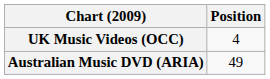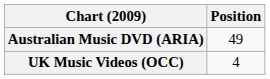 <table class="wikitable plainrowheaders" style="text-align:center">
 <tr>
 <th scope="col">Chart (2009)</th>
 <th scope="col">Position</th>
 </tr>
 <tr>
+<th scope="row">Australian Music DVD (ARIA)</th>
+<td>49</td>
+</tr>
+<tr>
 <th scope="row">UK Music Videos (OCC)</th>
 <td>4</td>
 </tr>
-<tr>
-<th scope="row">Australian Music DVD (ARIA)</th>
-<td>49</td>
-</tr>
 </table>
